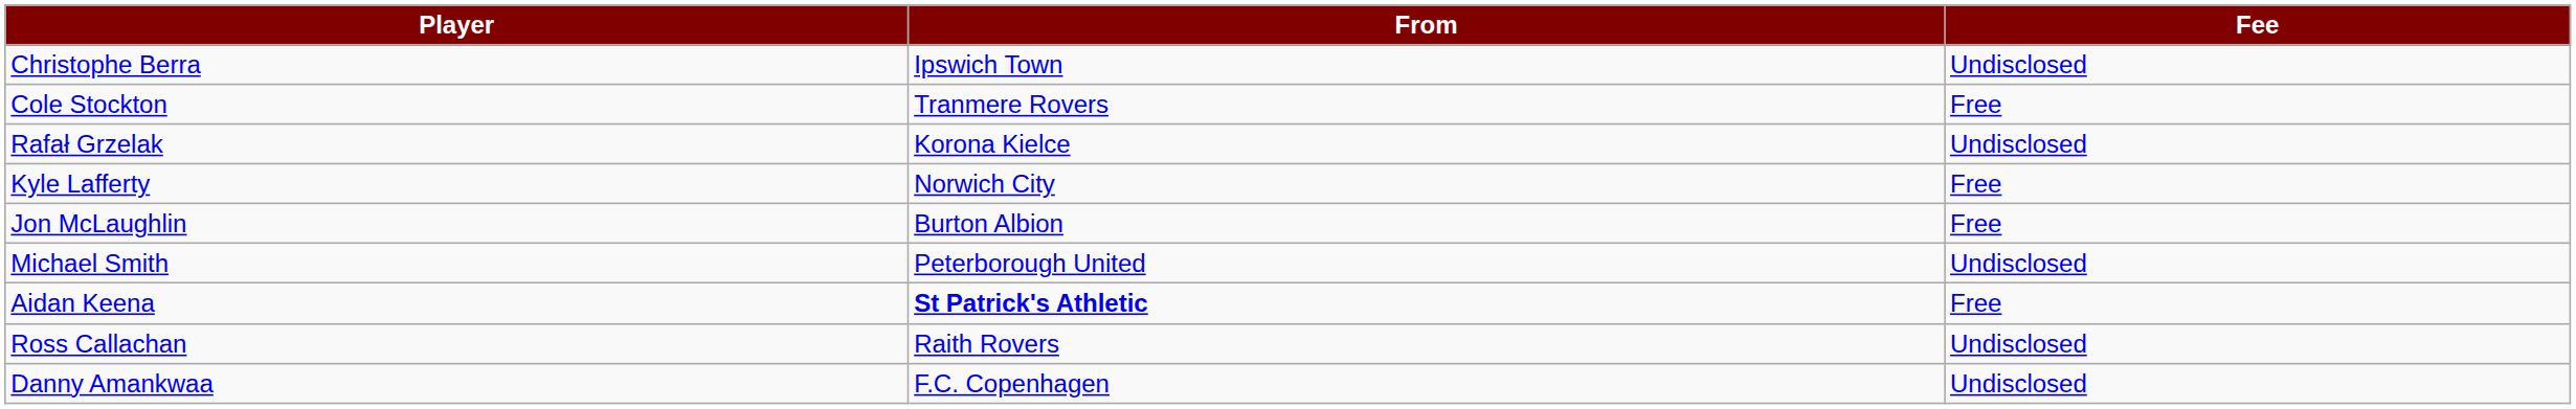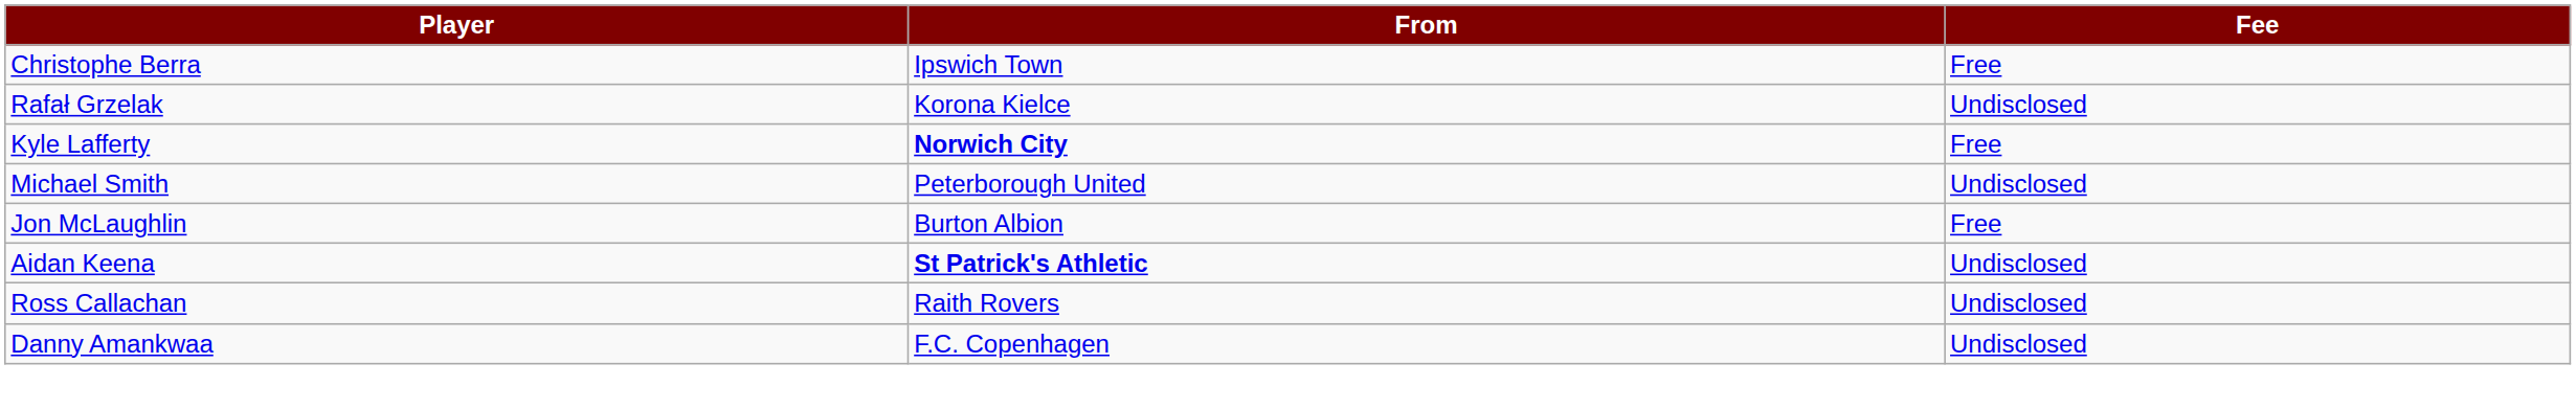 <table class="wikitable" style="text-align:left; font-size:95%;width:98%;">
 <tr>
 <th style="background:maroon; color:white;">Player</th>
 <th style="background:maroon; color:white;">From</th>
 <th style="background:maroon; color:white;">Fee</th>
 </tr>
 <tr>
 <td> <a href='#'>Christophe Berra</a></td>
 <td> <a href='#'>Ipswich Town</a></td>
-<td><a href='#'>Undisclosed</a></td>
-</tr>
-<tr>
-<td> <a href='#'>Cole Stockton</a></td>
-<td> <a href='#'>Tranmere Rovers</a></td>
 <td><a href='#'>Free</a></td>
 </tr>
 <tr>
 <td> <a href='#'>Rafał Grzelak</a></td>
 <td> <a href='#'>Korona Kielce</a></td>
 <td><a href='#'>Undisclosed</a></td>
 </tr>
 <tr>
 <td> <a href='#'>Kyle Lafferty</a></td>
-<td> <a href='#'>Norwich City</a></td>
-<td><a href='#'>Free</a></td>
-</tr>
-<tr>
-<td> <a href='#'>Jon McLaughlin</a></td>
-<td> <a href='#'>Burton Albion</a></td>
+<td><strong> <a href='#'>Norwich City</a></strong></td>
 <td><a href='#'>Free</a></td>
 </tr>
 <tr>
 <td> <a href='#'>Michael Smith</a></td>
 <td> <a href='#'>Peterborough United</a></td>
 <td><a href='#'>Undisclosed</a></td>
 </tr>
 <tr>
+<td> <a href='#'>Jon McLaughlin</a></td>
+<td> <a href='#'>Burton Albion</a></td>
+<td><a href='#'>Free</a></td>
+</tr>
+<tr>
 <td> <a href='#'>Aidan Keena</a></td>
 <td><strong> <a href='#'>St Patrick's Athletic</a></strong></td>
-<td><a href='#'>Free</a></td>
+<td><a href='#'>Undisclosed</a></td>
 </tr>
 <tr>
 <td> <a href='#'>Ross Callachan</a></td>
 <td> <a href='#'>Raith Rovers</a></td>
 <td><a href='#'>Undisclosed</a></td>
 </tr>
 <tr>
 <td> <a href='#'>Danny Amankwaa</a></td>
 <td> <a href='#'>F.C. Copenhagen</a></td>
 <td><a href='#'>Undisclosed</a></td>
 </tr>
 </table>
